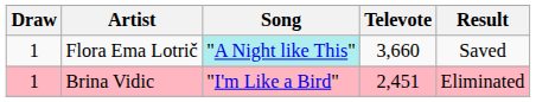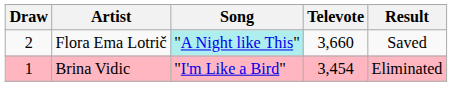 <table class="sortable wikitable" style="margin: 1em auto 1em auto; text-align:center;">
 <tr>
 <th>Draw</th>
 <th>Artist</th>
 <th>Song </th>
 <th>Televote</th>
 <th>Result</th>
 </tr>
 <tr>
-<td>1</td>
+<td>2</td>
 <td align="left">Flora Ema Lotrič</td>
 <td align="left" style="background: paleturquoise;">"<a href='#'>A Night like This</a>" </td>
 <td>3,660</td>
 <td>Saved</td>
 </tr>
 <tr style="background:lightpink;">
 <td>1</td>
 <td align="left">Brina Vidic</td>
 <td align="left">"<a href='#'>I'm Like a Bird</a>" </td>
-<td>2,451</td>
+<td>3,454</td>
 <td>Eliminated</td>
 </tr>
 </table>
